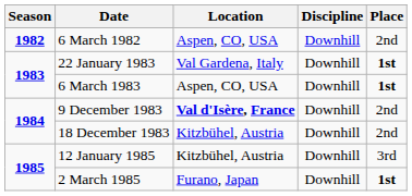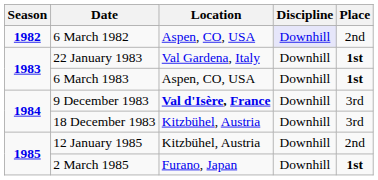 <table class="wikitable">
 <tr>
 <th>Season</th>
 <th>Date</th>
 <th>Location</th>
 <th>Discipline</th>
 <th>Place</th>
 </tr>
 <tr>
 <td rowspan=1 align=center><strong><a href='#'>1982</a></strong></td>
 <td>6 March 1982</td>
 <td> <a href='#'>Aspen</a>, <a href='#'>CO</a>, <a href='#'>USA</a></td>
-<td align=center><a href='#'>Downhill</a></td>
+<td align=center style="background: lavender;"><a href='#'>Downhill</a></td>
 <td align=center>2nd</td>
 </tr>
 <tr>
 <td rowspan=2 align=center><strong><a href='#'>1983</a></strong></td>
 <td>22 January 1983</td>
 <td> <a href='#'>Val Gardena</a>, <a href='#'>Italy</a></td>
 <td align=center>Downhill</td>
 <td align=center><strong>1st</strong></td>
 </tr>
 <tr>
 <td>6 March 1983</td>
 <td> Aspen, CO, USA</td>
 <td align=center>Downhill</td>
 <td align=center><strong>1st</strong></td>
 </tr>
 <tr>
 <td rowspan=2 align=center><strong><a href='#'>1984</a></strong></td>
 <td>9 December 1983</td>
 <td><strong> <a href='#'>Val d'Isère</a>, <a href='#'>France</a></strong></td>
 <td align=center>Downhill</td>
-<td align=center>2nd</td>
+<td align=center>3rd</td>
 </tr>
 <tr>
 <td>18 December 1983</td>
 <td> <a href='#'>Kitzbühel</a>, <a href='#'>Austria</a></td>
 <td align=center>Downhill</td>
-<td align=center>2nd</td>
+<td align=center>3rd</td>
 </tr>
 <tr>
 <td rowspan=2 align=center><strong><a href='#'>1985</a></strong></td>
 <td>12 January 1985</td>
 <td> Kitzbühel, Austria</td>
 <td align=center>Downhill</td>
-<td align=center>3rd</td>
+<td align=center>2nd</td>
 </tr>
 <tr>
 <td>2 March 1985</td>
 <td> <a href='#'>Furano</a>, <a href='#'>Japan</a></td>
 <td align=center>Downhill</td>
 <td align=center><strong>1st</strong></td>
 </tr>
 </table>
